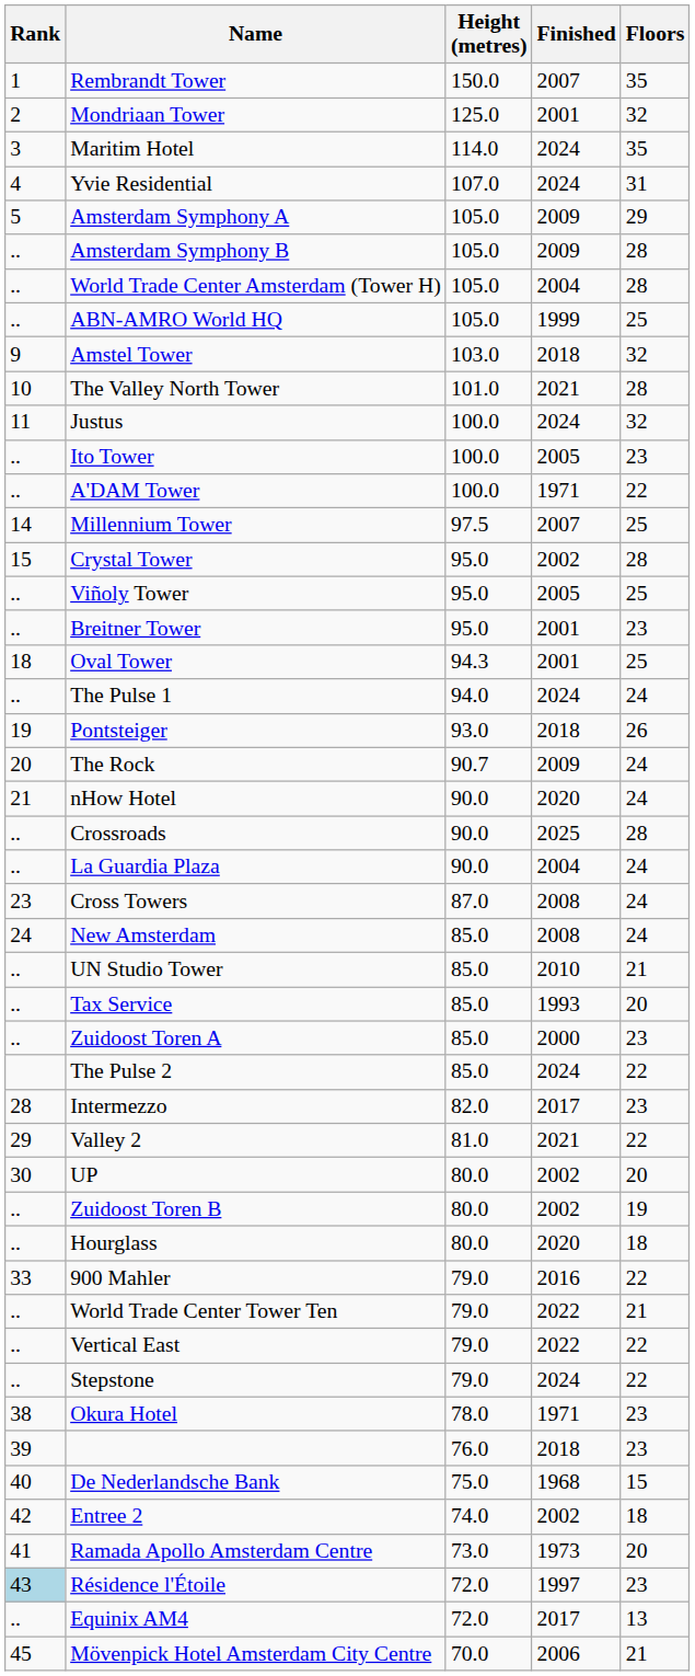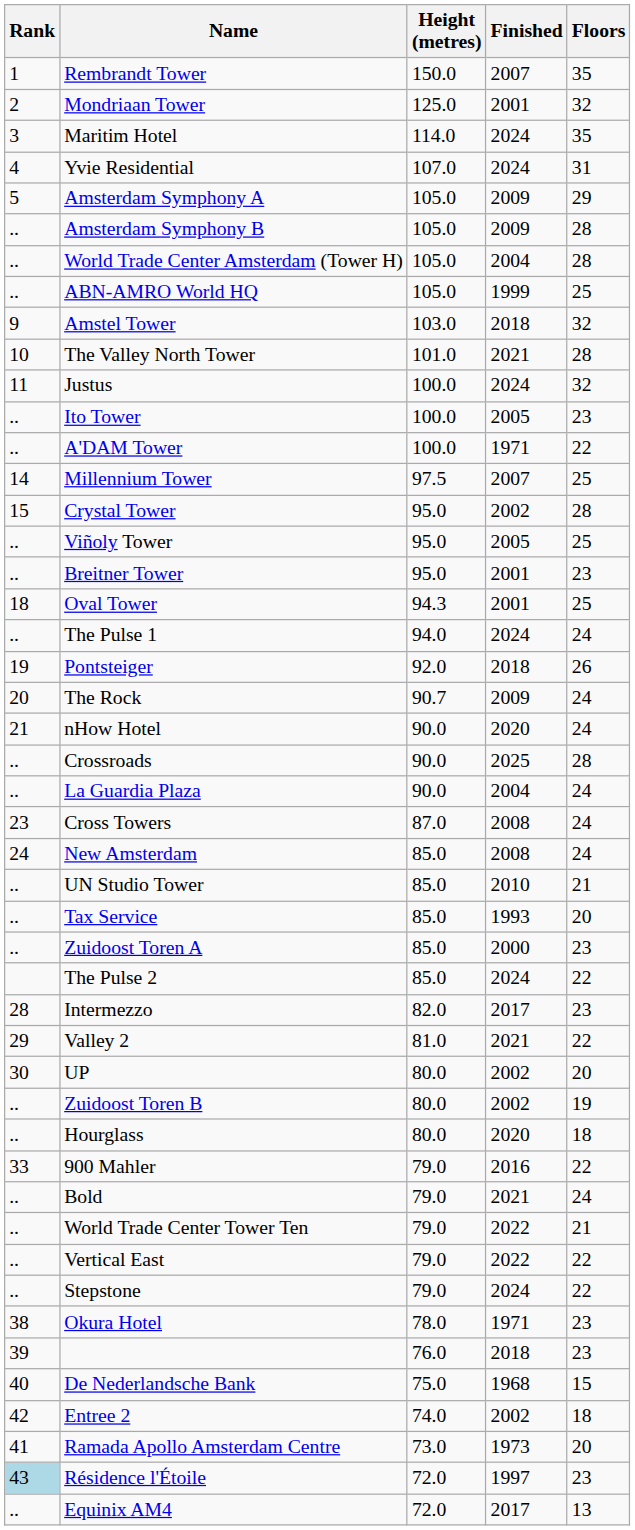 <table class="wikitable col3right">
 <tr>
 <th align="center">Rank</th>
 <th align="center">Name</th>
 <th align="center">Height<br>(metres)</th>
 <th align="center">Finished</th>
 <th align="center">Floors</th>
 </tr>
 <tr>
 <td>1</td>
 <td><a href='#'>Rembrandt Tower</a></td>
 <td>150.0</td>
 <td>2007</td>
 <td>35</td>
 </tr>
 <tr>
 <td>2</td>
 <td><a href='#'>Mondriaan Tower</a></td>
 <td>125.0</td>
 <td>2001</td>
 <td>32</td>
 </tr>
 <tr>
 <td>3</td>
 <td>Maritim Hotel</td>
 <td>114.0</td>
 <td>2024</td>
 <td>35</td>
 </tr>
 <tr>
 <td>4</td>
 <td>Yvie Residential</td>
 <td>107.0</td>
 <td>2024</td>
 <td>31</td>
 </tr>
 <tr>
 <td>5</td>
 <td><a href='#'>Amsterdam Symphony A</a></td>
 <td>105.0</td>
 <td>2009</td>
 <td>29</td>
 </tr>
 <tr>
 <td>..</td>
 <td><a href='#'>Amsterdam Symphony B</a></td>
 <td>105.0</td>
 <td>2009</td>
 <td>28</td>
 </tr>
 <tr>
 <td>..</td>
 <td><a href='#'>World Trade Center Amsterdam</a> (Tower H)</td>
 <td>105.0</td>
 <td>2004</td>
 <td>28</td>
 </tr>
 <tr>
 <td>..</td>
 <td><a href='#'>ABN-AMRO World HQ</a></td>
 <td>105.0</td>
 <td>1999</td>
 <td>25</td>
 </tr>
 <tr>
 <td>9</td>
 <td><a href='#'>Amstel Tower</a></td>
 <td>103.0</td>
 <td>2018</td>
 <td>32</td>
 </tr>
 <tr>
 <td>10</td>
 <td>The Valley North Tower</td>
 <td>101.0</td>
 <td>2021</td>
 <td>28</td>
 </tr>
 <tr>
 <td>11</td>
 <td>Justus</td>
 <td>100.0</td>
 <td>2024</td>
 <td>32</td>
 </tr>
 <tr>
 <td>..</td>
 <td><a href='#'>Ito Tower</a></td>
 <td>100.0</td>
 <td>2005</td>
 <td>23</td>
 </tr>
 <tr>
 <td>..</td>
 <td><a href='#'>A'DAM Tower</a></td>
 <td>100.0</td>
 <td>1971</td>
 <td>22</td>
 </tr>
 <tr>
 <td>14</td>
 <td><a href='#'>Millennium Tower</a></td>
 <td>97.5</td>
 <td>2007</td>
 <td>25</td>
 </tr>
 <tr>
 <td>15</td>
 <td><a href='#'>Crystal Tower</a></td>
 <td>95.0</td>
 <td>2002</td>
 <td>28</td>
 </tr>
 <tr>
 <td>..</td>
 <td><a href='#'>Viñoly</a> Tower</td>
 <td>95.0</td>
 <td>2005</td>
 <td>25</td>
 </tr>
 <tr>
 <td>..</td>
 <td><a href='#'>Breitner Tower</a></td>
 <td>95.0</td>
 <td>2001</td>
 <td>23</td>
 </tr>
 <tr>
 <td>18</td>
 <td><a href='#'>Oval Tower</a></td>
 <td>94.3</td>
 <td>2001</td>
 <td>25</td>
 </tr>
 <tr>
 <td>..</td>
 <td>The Pulse 1</td>
 <td>94.0</td>
 <td>2024</td>
 <td>24</td>
 </tr>
 <tr>
 <td>19</td>
 <td><a href='#'>Pontsteiger</a></td>
-<td>93.0</td>
+<td>92.0</td>
 <td>2018</td>
 <td>26</td>
 </tr>
 <tr>
 <td>20</td>
 <td>The Rock</td>
 <td>90.7</td>
 <td>2009</td>
 <td>24</td>
 </tr>
 <tr>
 <td>21</td>
 <td>nHow Hotel</td>
 <td>90.0</td>
 <td>2020</td>
 <td>24</td>
 </tr>
 <tr>
 <td>..</td>
 <td>Crossroads</td>
 <td>90.0</td>
 <td>2025</td>
 <td>28</td>
 </tr>
 <tr>
 <td>..</td>
 <td><a href='#'>La Guardia Plaza</a></td>
 <td>90.0</td>
 <td>2004</td>
 <td>24</td>
 </tr>
 <tr>
 <td>23</td>
 <td>Cross Towers</td>
 <td>87.0</td>
 <td>2008</td>
 <td>24</td>
 </tr>
 <tr>
 <td>24</td>
 <td><a href='#'>New Amsterdam</a></td>
 <td>85.0</td>
 <td>2008</td>
 <td>24</td>
 </tr>
 <tr>
 <td>..</td>
 <td>UN Studio Tower</td>
 <td>85.0</td>
 <td>2010</td>
 <td>21</td>
 </tr>
 <tr>
 <td>..</td>
 <td><a href='#'>Tax Service</a></td>
 <td>85.0</td>
 <td>1993</td>
 <td>20</td>
 </tr>
 <tr>
 <td>..</td>
 <td><a href='#'>Zuidoost Toren A</a></td>
 <td>85.0</td>
 <td>2000</td>
 <td>23</td>
 </tr>
 <tr>
 <td></td>
 <td>The Pulse 2</td>
 <td>85.0</td>
 <td>2024</td>
 <td>22</td>
 </tr>
 <tr>
 <td>28</td>
 <td>Intermezzo</td>
 <td>82.0</td>
 <td>2017</td>
 <td>23</td>
 </tr>
 <tr>
 <td>29</td>
 <td>Valley 2</td>
 <td>81.0</td>
 <td>2021</td>
 <td>22</td>
 </tr>
 <tr>
 <td>30</td>
 <td>UP</td>
 <td>80.0</td>
 <td>2002</td>
 <td>20</td>
 </tr>
 <tr>
 <td>..</td>
 <td><a href='#'>Zuidoost Toren B</a></td>
 <td>80.0</td>
 <td>2002</td>
 <td>19</td>
 </tr>
 <tr>
 <td>..</td>
 <td>Hourglass</td>
 <td>80.0</td>
 <td>2020</td>
 <td>18</td>
 </tr>
 <tr>
 <td>33</td>
 <td>900 Mahler</td>
 <td>79.0</td>
 <td>2016</td>
 <td>22</td>
 </tr>
 <tr>
 <td>..</td>
+<td>Bold</td>
+<td>79.0</td>
+<td>2021</td>
+<td>24</td>
+</tr>
+<tr>
+<td>..</td>
 <td>World Trade Center Tower Ten</td>
 <td>79.0</td>
 <td>2022</td>
 <td>21</td>
 </tr>
 <tr>
 <td>..</td>
 <td>Vertical East</td>
 <td>79.0</td>
 <td>2022</td>
 <td>22</td>
 </tr>
 <tr>
 <td>..</td>
 <td>Stepstone</td>
 <td>79.0</td>
 <td>2024</td>
 <td>22</td>
 </tr>
 <tr>
 <td>38</td>
 <td><a href='#'>Okura Hotel</a></td>
 <td>78.0</td>
 <td>1971</td>
 <td>23</td>
 </tr>
 <tr>
 <td>39</td>
 <td></td>
 <td>76.0</td>
 <td>2018</td>
 <td>23</td>
 </tr>
 <tr>
 <td>40</td>
 <td><a href='#'>De Nederlandsche Bank</a></td>
 <td>75.0</td>
 <td>1968</td>
 <td>15</td>
 </tr>
 <tr>
 <td>42</td>
 <td><a href='#'>Entree 2</a></td>
 <td>74.0</td>
 <td>2002</td>
 <td>18</td>
 </tr>
 <tr>
 <td>41</td>
 <td><a href='#'>Ramada Apollo Amsterdam Centre</a></td>
 <td>73.0</td>
 <td>1973</td>
 <td>20</td>
 </tr>
 <tr>
 <td style="background: lightblue;">43</td>
 <td><a href='#'>Résidence l'Étoile</a></td>
 <td>72.0</td>
 <td>1997</td>
 <td>23</td>
 </tr>
 <tr>
 <td>..</td>
 <td><a href='#'>Equinix AM4</a></td>
 <td>72.0</td>
 <td>2017</td>
 <td>13</td>
 </tr>
-<tr>
-<td>45</td>
-<td><a href='#'>Mövenpick Hotel Amsterdam City Centre</a></td>
-<td>70.0</td>
-<td>2006</td>
-<td>21</td>
-</tr>
 </table>
